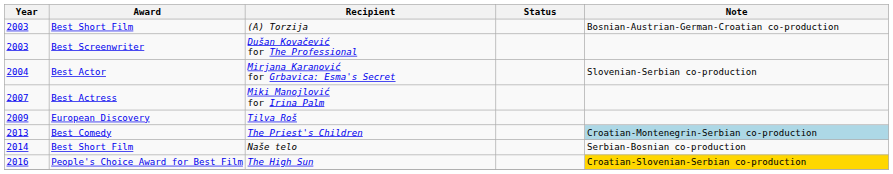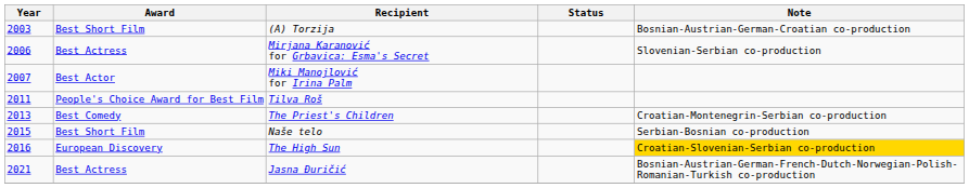 <table class="wikitable" width="100%" cellpadding="5">
 <tr>
 <th width="5%">Year</th>
 <th width="22%">Award</th>
 <th width="28%">Recipient</th>
 <th width="10%">Status</th>
 <th width="34%">Note</th>
 </tr>
 <tr>
 <td><a href='#'>2003</a></td>
 <td><a href='#'>Best Short Film</a></td>
 <td><em>(A) Torzija</em></td>
 <td></td>
 <td>Bosnian-Austrian-German-Croatian co-production</td>
 </tr>
 <tr>
-<td><a href='#'>2003</a></td>
-<td><a href='#'>Best Screenwriter</a></td>
-<td><em><a href='#'>Dušan Kovačević</a></em> <br> for <em><a href='#'>The Professional</a></em></td>
-<td></td>
-<td></td>
-</tr>
-<tr>
-<td><a href='#'>2004</a></td>
-<td><a href='#'>Best Actor</a></td>
+<td><a href='#'>2006</a></td>
+<td><a href='#'>Best Actress</a></td>
 <td><em><a href='#'>Mirjana Karanović</a></em> <br>for <em><a href='#'>Grbavica: Esma's Secret</a></em></td>
 <td></td>
 <td>Slovenian-Serbian co-production</td>
 </tr>
 <tr>
 <td><a href='#'>2007</a></td>
-<td><a href='#'>Best Actress</a></td>
+<td><a href='#'>Best Actor</a></td>
 <td><em><a href='#'>Miki Manojlović</a></em> <br> for <em><a href='#'>Irina Palm</a></em></td>
 <td></td>
 <td></td>
 </tr>
 <tr>
-<td><a href='#'>2009</a></td>
-<td><a href='#'>European Discovery</a></td>
+<td><a href='#'>2011</a></td>
+<td><a href='#'>People's Choice Award for Best Film</a></td>
 <td><em><a href='#'>Tilva Roš</a></em></td>
 <td></td>
 <td></td>
 </tr>
 <tr>
 <td><a href='#'>2013</a></td>
 <td><a href='#'>Best Comedy</a></td>
 <td><em><a href='#'>The Priest's Children</a></em></td>
 <td></td>
-<td style="background: lightblue;">Croatian-Montenegrin-Serbian co-production</td>
+<td>Croatian-Montenegrin-Serbian co-production</td>
 </tr>
 <tr>
-<td><a href='#'>2014</a></td>
+<td><a href='#'>2015</a></td>
 <td><a href='#'>Best Short Film</a></td>
 <td><em>Naše telo</em></td>
 <td></td>
 <td>Serbian-Bosnian co-production</td>
 </tr>
 <tr>
 <td><a href='#'>2016</a></td>
-<td><a href='#'>People's Choice Award for Best Film</a></td>
+<td><a href='#'>European Discovery</a></td>
 <td><em><a href='#'>The High Sun</a></em></td>
 <td></td>
 <td style="background: gold;">Croatian-Slovenian-Serbian co-production</td>
 </tr>
 <tr>
+<td><a href='#'>2021</a></td>
+<td><a href='#'>Best Actress</a></td>
+<td><em><a href='#'>Jasna Đuričić</a></em></td>
+<td></td>
+<td>Bosnian-Austrian-German-French-Dutch-Norwegian-Polish-Romanian-Turkish co-production</td>
+</tr>
+<tr>
 </tr>
 </table>
